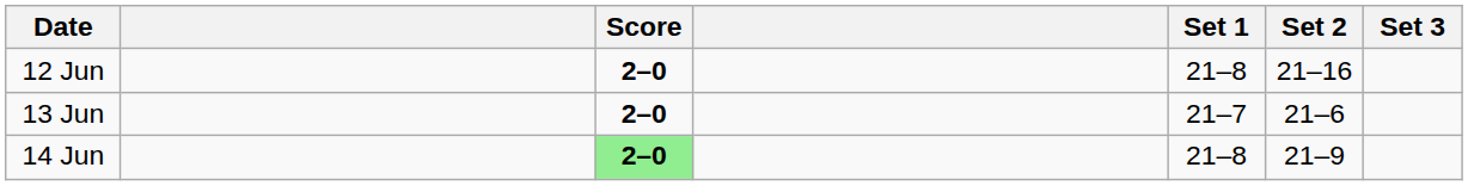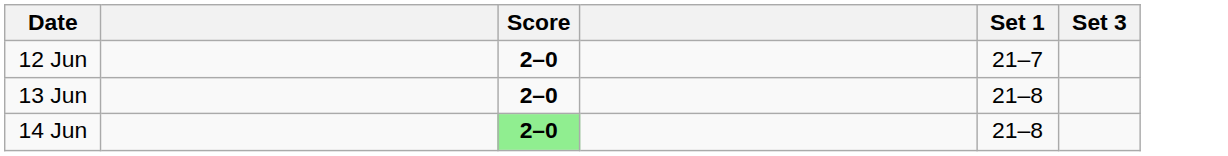 <table class="wikitable" style="text-align: center;">
 <tr>
 <th width="60">Date</th>
 <th align="right" width="270"></th>
 <th width="50">Score</th>
 <th align="left" width="270"></th>
 <th width="50">Set 1</th>
-<th width="50">Set 2</th>
 <th width="50">Set 3</th>
 </tr>
 <tr>
 <td>12 Jun</td>
 <td align=left><strong></strong></td>
 <td align=center><strong>2–0</strong></td>
 <td align=left></td>
-<td>21–8</td>
-<td>21–16</td>
+<td>21–7</td>
 <td></td>
 </tr>
 <tr>
 <td>13 Jun</td>
 <td align=left><strong></strong></td>
 <td align=center><strong>2–0</strong></td>
 <td align=left></td>
-<td>21–7</td>
-<td>21–6</td>
+<td>21–8</td>
 <td></td>
 </tr>
 <tr>
 <td>14 Jun</td>
 <td align=left><strong></strong></td>
 <td align=center style="background: lightgreen;"><strong>2–0</strong></td>
 <td align=left></td>
 <td>21–8</td>
-<td>21–9</td>
 <td></td>
 </tr>
 </table>
